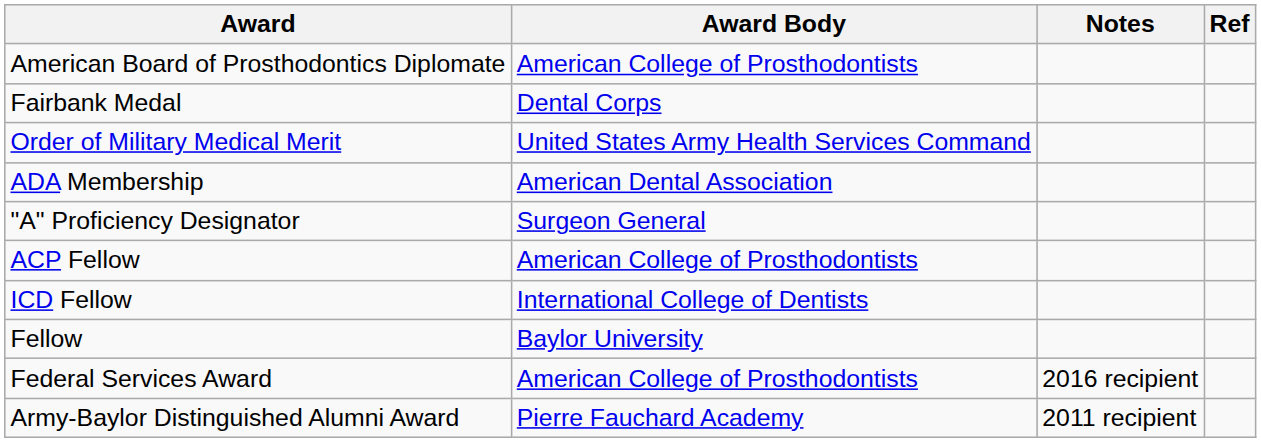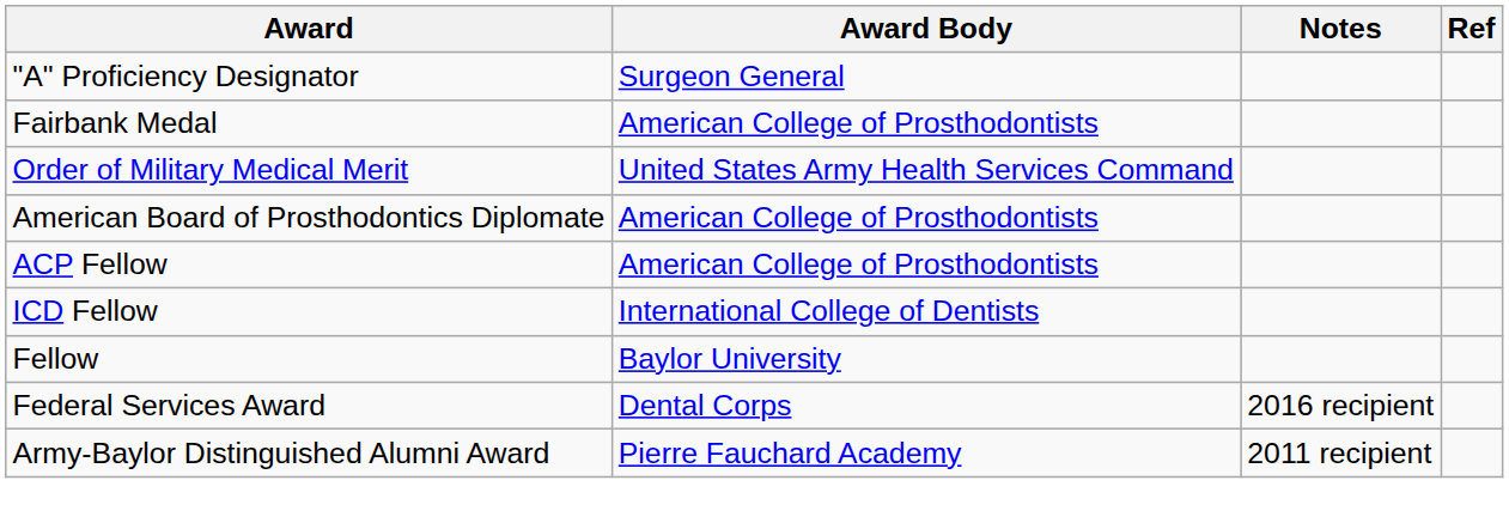 <table class="wikitable">
 <tr>
 <th scope="row">Award</th>
 <th>Award Body</th>
 <th>Notes</th>
 <th>Ref</th>
 </tr>
 <tr>
-<td>American Board of Prosthodontics Diplomate</td>
-<td><a href='#'>American College of Prosthodontists</a></td>
+<td>"A" Proficiency Designator</td>
+<td><a href='#'>Surgeon General</a></td>
 <td></td>
 <td></td>
 </tr>
 <tr>
 <td>Fairbank Medal</td>
-<td><a href='#'>Dental Corps</a></td>
+<td><a href='#'>American College of Prosthodontists</a></td>
 <td></td>
 <td></td>
 </tr>
 <tr>
 <td><a href='#'>Order of Military Medical Merit</a></td>
 <td><a href='#'>United States Army Health Services Command</a></td>
 <td></td>
 <td></td>
 </tr>
 <tr>
-<td><a href='#'>ADA</a> Membership</td>
-<td><a href='#'>American Dental Association</a></td>
-<td></td>
-<td></td>
-</tr>
-<tr>
-<td>"A" Proficiency Designator</td>
-<td><a href='#'>Surgeon General</a></td>
+<td>American Board of Prosthodontics Diplomate</td>
+<td><a href='#'>American College of Prosthodontists</a></td>
 <td></td>
 <td></td>
 </tr>
 <tr>
 <td><a href='#'>ACP</a> Fellow</td>
 <td><a href='#'>American College of Prosthodontists</a></td>
 <td></td>
 <td></td>
 </tr>
 <tr>
 <td><a href='#'>ICD</a> Fellow</td>
 <td><a href='#'>International College of Dentists</a></td>
 <td></td>
 <td></td>
 </tr>
 <tr>
 <td>Fellow</td>
 <td><a href='#'>Baylor University</a></td>
 <td></td>
 <td></td>
 </tr>
 <tr>
 <td>Federal Services Award</td>
-<td><a href='#'>American College of Prosthodontists</a></td>
+<td><a href='#'>Dental Corps</a></td>
 <td>2016 recipient</td>
 <td></td>
 </tr>
 <tr>
 <td>Army-Baylor Distinguished Alumni Award</td>
 <td><a href='#'>Pierre Fauchard Academy</a></td>
 <td>2011 recipient</td>
 <td></td>
 </tr>
 </table>
